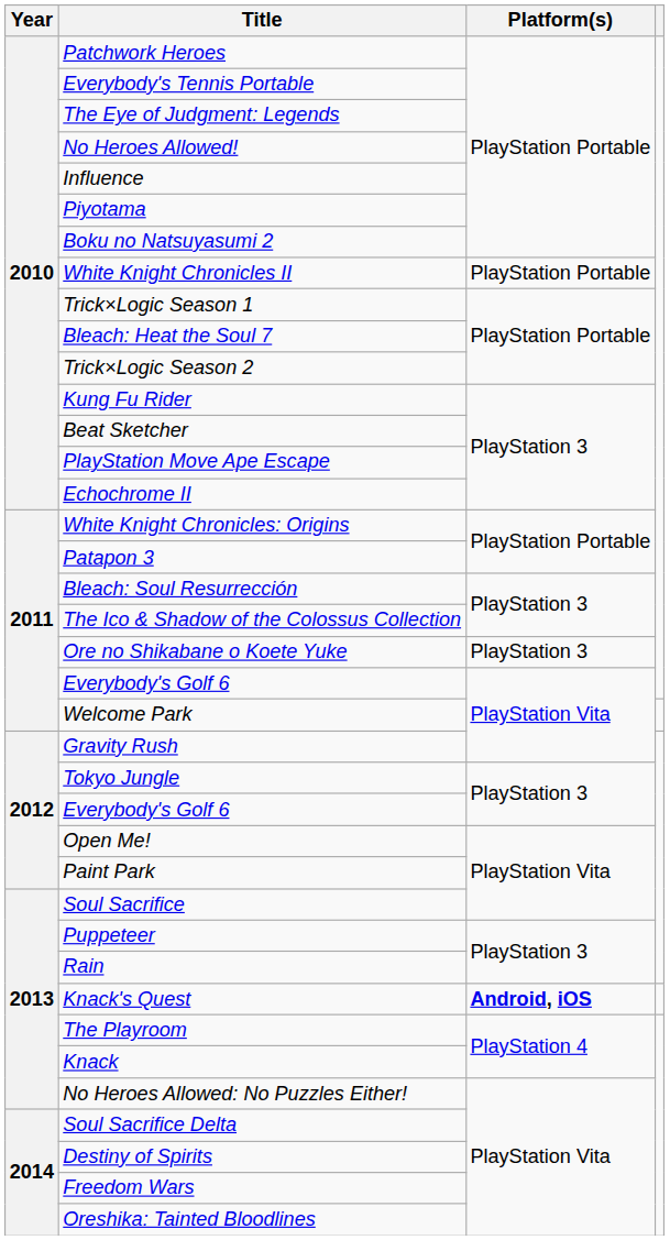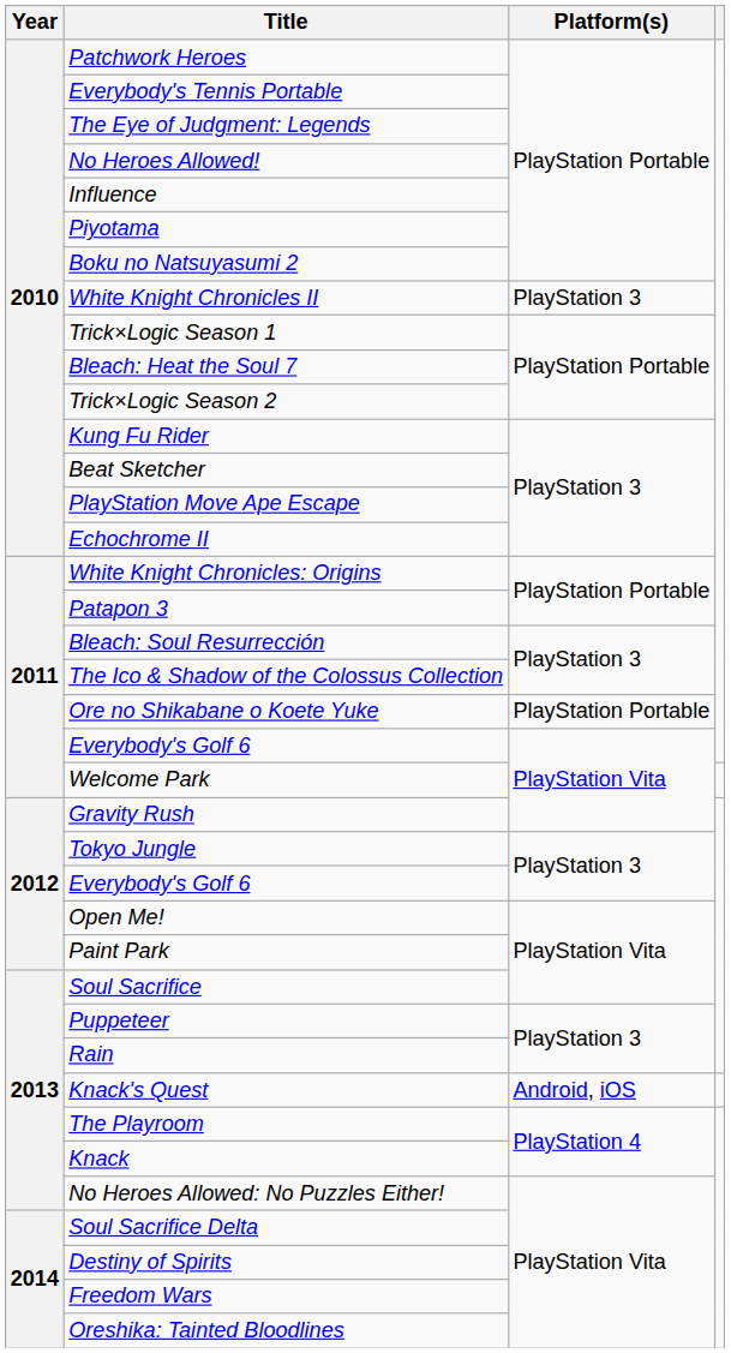 <table class="wikitable sortable plainrowheaders">
 <tr>
 <th scope="col">Year</th>
 <th scope="col">Title</th>
 <th scope="col">Platform(s)</th>
 <th scope="col"></th>
 </tr>
 <tr>
 <th scope="row" rowspan="15">2010</th>
 <td><em><a href='#'>Patchwork Heroes</a></em></td>
 <td rowspan="7">PlayStation Portable</td>
 <td rowspan="21"></td>
 </tr>
 <tr>
 <td><em><a href='#'>Everybody's Tennis Portable</a></em></td>
 </tr>
 <tr>
 <td><em><a href='#'>The Eye of Judgment: Legends</a></em></td>
 </tr>
 <tr>
 <td><em><a href='#'>No Heroes Allowed!</a></em></td>
 </tr>
 <tr>
 <td><em>Influence</em></td>
 </tr>
 <tr>
 <td><em><a href='#'>Piyotama</a></em></td>
 </tr>
 <tr>
 <td><em><a href='#'>Boku no Natsuyasumi 2</a></em></td>
 </tr>
 <tr>
 <td><em><a href='#'>White Knight Chronicles II</a></em></td>
-<td>PlayStation Portable</td>
+<td>PlayStation 3</td>
 </tr>
 <tr>
 <td><em>Trick×Logic Season 1</em></td>
 <td rowspan="3">PlayStation Portable</td>
 </tr>
 <tr>
 <td><em><a href='#'>Bleach: Heat the Soul 7</a></em></td>
 </tr>
 <tr>
 <td><em>Trick×Logic Season 2</em></td>
 </tr>
 <tr>
 <td><em><a href='#'>Kung Fu Rider</a></em></td>
 <td rowspan="4">PlayStation 3</td>
 </tr>
 <tr>
 <td><em>Beat Sketcher</em></td>
 </tr>
 <tr>
 <td><em><a href='#'>PlayStation Move Ape Escape</a></em></td>
 </tr>
 <tr>
 <td><em><a href='#'>Echochrome II</a></em></td>
 </tr>
 <tr>
 <th scope="row" rowspan="7">2011</th>
 <td><em><a href='#'>White Knight Chronicles: Origins</a></em></td>
 <td rowspan="2">PlayStation Portable</td>
 </tr>
 <tr>
 <td><em><a href='#'>Patapon 3</a></em></td>
 </tr>
 <tr>
 <td><em><a href='#'>Bleach: Soul Resurrección</a></em></td>
 <td rowspan="2">PlayStation 3</td>
 </tr>
 <tr>
 <td><em><a href='#'>The Ico & Shadow of the Colossus Collection</a></em></td>
 </tr>
 <tr>
 <td><em><a href='#'>Ore no Shikabane o Koete Yuke</a></em></td>
-<td>PlayStation 3</td>
+<td>PlayStation Portable</td>
 </tr>
 <tr>
 <td><em><a href='#'>Everybody's Golf 6</a></em></td>
 <td rowspan="3"><a href='#'>PlayStation Vita</a></td>
 </tr>
 <tr>
 <td><em>Welcome Park</em></td>
 <td></td>
 </tr>
 <tr>
 <th rowspan="5" scope="row">2012</th>
 <td><em><a href='#'>Gravity Rush</a></em></td>
 <td rowspan="8"></td>
 </tr>
 <tr>
 <td><em><a href='#'>Tokyo Jungle</a></em></td>
 <td rowspan="2">PlayStation 3</td>
 </tr>
 <tr>
 <td><em><a href='#'>Everybody's Golf 6</a></em></td>
 </tr>
 <tr>
 <td><em>Open Me!</em></td>
 <td rowspan="3">PlayStation Vita</td>
 </tr>
 <tr>
 <td><em>Paint Park</em></td>
 </tr>
 <tr>
 <th rowspan="7" scope="row">2013</th>
 <td><em><a href='#'>Soul Sacrifice</a></em></td>
 </tr>
 <tr>
 <td><em><a href='#'>Puppeteer</a></em></td>
 <td rowspan="2">PlayStation 3</td>
 </tr>
 <tr>
 <td><em><a href='#'>Rain</a></em></td>
 </tr>
 <tr>
 <td><em><a href='#'>Knack's Quest</a></em></td>
-<td><strong><a href='#'>Android</a>, <a href='#'>iOS</a></strong></td>
+<td><a href='#'>Android</a>, <a href='#'>iOS</a></td>
 <td></td>
 </tr>
 <tr>
 <td><em><a href='#'>The Playroom</a></em></td>
 <td rowspan="2"><a href='#'>PlayStation 4</a></td>
 <td rowspan="7"></td>
 </tr>
 <tr>
 <td><em><a href='#'>Knack</a></em></td>
 </tr>
 <tr>
 <td><em>No Heroes Allowed: No Puzzles Either!</em></td>
 <td rowspan="5">PlayStation Vita</td>
 </tr>
 <tr>
 <th rowspan="4" scope="row">2014</th>
 <td><em><a href='#'>Soul Sacrifice Delta</a></em></td>
 </tr>
 <tr>
 <td><em><a href='#'>Destiny of Spirits</a></em></td>
 </tr>
 <tr>
 <td><em><a href='#'>Freedom Wars</a></em></td>
 </tr>
 <tr>
 <td><em><a href='#'>Oreshika: Tainted Bloodlines</a></em></td>
 </tr>
 </table>
